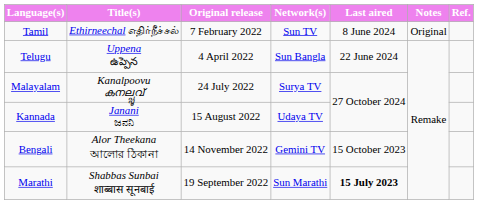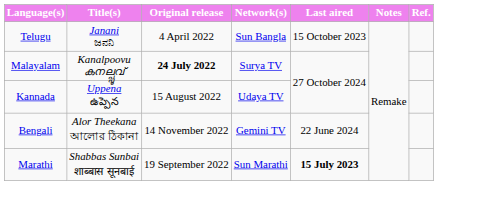 <table class="wikitable" style="text-align:center;">
 <tr style="color:white">
 <th style="background:Violet; ">Language(s)</th>
 <th style="background:Violet; ">Title(s)</th>
 <th style="background:Violet; ">Original release</th>
 <th style="background:Violet; ">Network(s)</th>
 <th style="background:Violet; ">Last aired</th>
 <th style="background:Violet; ">Notes</th>
 <th style="background:Violet; ">Ref.</th>
 </tr>
 <tr>
-<td><a href='#'>Tamil</a></td>
-<td><em><a href='#'>Ethirneechal</a></em> எதிர்நீச்சல்</td>
-<td>7 February 2022</td>
-<td><a href='#'>Sun TV</a></td>
-<td>8 June 2024</td>
-<td>Original</td>
-<td></td>
-</tr>
-<tr>
 <td><a href='#'>Telugu</a></td>
-<td><em><a href='#'>Uppena</a></em><br>ఉప్పెన</td>
+<td><em><a href='#'>Janani</a></em><br>ಜನನಿ</td>
 <td>4 April 2022</td>
 <td><a href='#'>Sun Bangla</a></td>
-<td>22 June 2024</td>
+<td>15 October 2023</td>
 <td rowspan="5">Remake</td>
 <td></td>
 </tr>
 <tr>
 <td><a href='#'>Malayalam</a></td>
 <td><em>Kanalpoovu</em><br><em>കനല്പ്പൂവ്</em></td>
-<td>24 July 2022</td>
+<td><strong>24 July 2022</strong></td>
 <td><a href='#'>Surya TV</a></td>
 <td rowspan="2">27 October 2024</td>
 <td></td>
 </tr>
 <tr>
 <td><a href='#'>Kannada</a></td>
-<td><em><a href='#'>Janani</a></em><br>ಜನನಿ</td>
+<td><em><a href='#'>Uppena</a></em><br>ఉప్పెన</td>
 <td>15 August 2022</td>
 <td><a href='#'>Udaya TV</a></td>
 <td></td>
 </tr>
 <tr>
 <td><a href='#'>Bengali</a></td>
 <td><em>Alor Theekana</em><br>আলোর ঠিকানা</td>
 <td>14 November 2022</td>
 <td><a href='#'>Gemini TV</a></td>
-<td>15 October 2023</td>
+<td>22 June 2024</td>
 <td></td>
 </tr>
 <tr>
 <td><a href='#'>Marathi</a></td>
 <td><em>Shabbas Sunbai</em><br>शाब्बास सूनबाई</td>
 <td>19 September 2022</td>
 <td><a href='#'>Sun Marathi</a></td>
 <td><strong>15 July 2023</strong></td>
 <td></td>
 </tr>
 </table>
